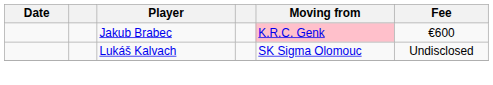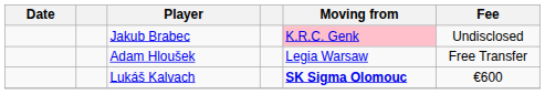 <table class="wikitable sortable">
 <tr>
 <th style="width:80px;">Date</th>
 <th style="width:30px;"></th>
 <th style="width:180px;">Player</th>
 <th style="width:20px;"></th>
 <th style="width:180px;">Moving from</th>
 <th style="width:120px;" class="unsortable">Fee</th>
 </tr>
 <tr>
 <td></td>
 <td align=center></td>
 <td> <a href='#'>Jakub Brabec</a></td>
 <td align=center></td>
 <td style="background: pink;"> <a href='#'>K.R.C. Genk</a></td>
-<td align=center>€600</td>
+<td align=center>Undisclosed</td>
+</tr>
+<tr>
+<td></td>
+<td align=center></td>
+<td> <a href='#'>Adam Hloušek</a></td>
+<td align=center></td>
+<td> <a href='#'>Legia Warsaw</a></td>
+<td align=center>Free Transfer</td>
 </tr>
 <tr>
 <td></td>
 <td align=center></td>
 <td> <a href='#'>Lukáš Kalvach</a></td>
 <td align=center></td>
-<td> <a href='#'>SK Sigma Olomouc</a></td>
-<td align=center>Undisclosed</td>
+<td><strong> <a href='#'>SK Sigma Olomouc</a></strong></td>
+<td align=center>€600</td>
 </tr>
 <tr>
 </tr>
 </table>
